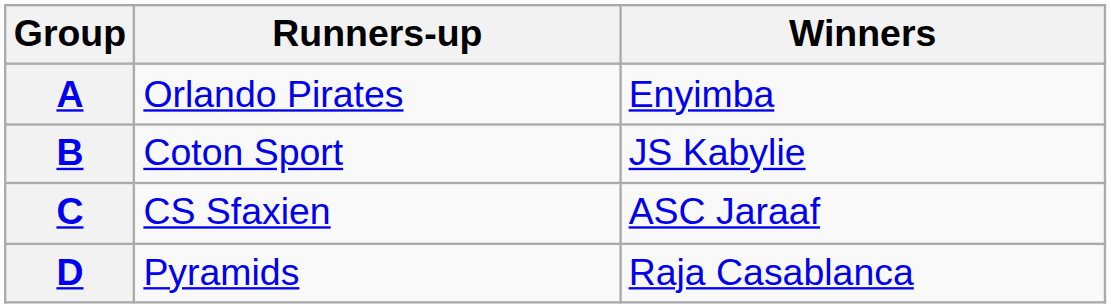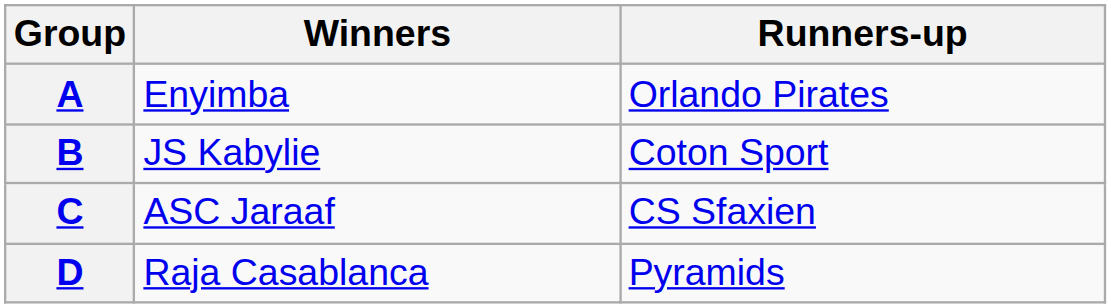 <table class="wikitable">
 <tr>
 <th>Group</th>
+<th width=200>Winners</th>
 <th width=200>Runners-up</th>
-<th width=200>Winners</th>
 </tr>
 <tr>
 <th><a href='#'>A</a></th>
+<td> <a href='#'>Enyimba</a></td>
 <td> <a href='#'>Orlando Pirates</a></td>
-<td> <a href='#'>Enyimba</a></td>
 </tr>
 <tr>
 <th><a href='#'>B</a></th>
+<td> <a href='#'>JS Kabylie</a></td>
 <td> <a href='#'>Coton Sport</a></td>
-<td> <a href='#'>JS Kabylie</a></td>
 </tr>
 <tr>
 <th><a href='#'>C</a></th>
+<td> <a href='#'>ASC Jaraaf</a></td>
 <td> <a href='#'>CS Sfaxien</a></td>
-<td> <a href='#'>ASC Jaraaf</a></td>
 </tr>
 <tr>
 <th><a href='#'>D</a></th>
+<td> <a href='#'>Raja Casablanca</a></td>
 <td> <a href='#'>Pyramids</a></td>
-<td> <a href='#'>Raja Casablanca</a></td>
 </tr>
 </table>
